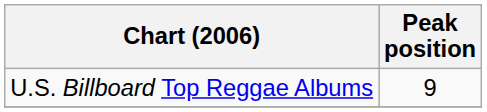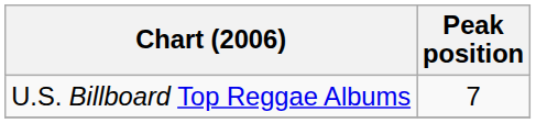 <table class="wikitable sortable">
 <tr>
 <th align="left">Chart (2006)</th>
 <th align="center">Peak<br>position</th>
 </tr>
 <tr>
 <td align="left">U.S. <em>Billboard</em> <a href='#'>Top Reggae Albums</a></td>
-<td align="center">9</td>
+<td align="center">7</td>
 </tr>
 <tr>
 </tr>
 </table>
